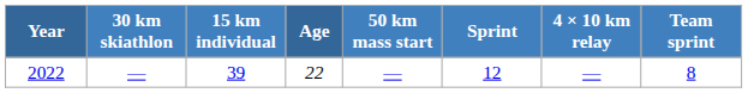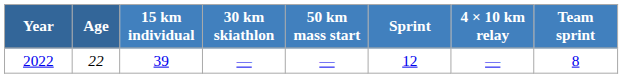 <table class="wikitable" style="font-size:95%; text-align:center; border:grey solid 1px; border-collapse:collapse; background:#ffffff;">
 <tr>
 <th style="background-color:#369; color:white; width:60px;"> Year </th>
+<th style="background-color:#369; color:white; width:40px;"> Age </th>
+<th style="background-color:#4180be; color:white; width:75px;"> 15 km <br> individual </th>
 <th style="background-color:#4180be; color:white; width:75px;"> 30 km <br> skiathlon </th>
-<th style="background-color:#4180be; color:white; width:75px;"> 15 km <br> individual </th>
-<th style="background-color:#369; color:white; width:40px;"> Age </th>
 <th style="background-color:#4180be; color:white; width:75px;"> 50 km <br> mass start </th>
 <th style="background-color:#4180be; color:white; width:75px;"> Sprint </th>
 <th style="background-color:#4180be; color:white; width:75px;"> 4 × 10 km <br> relay </th>
 <th style="background-color:#4180be; color:white; width:75px;"> Team <br> sprint </th>
 </tr>
 <tr>
 <td><a href='#'>2022</a></td>
+<td><em>22</em></td>
+<td><a href='#'>39</a></td>
 <td><a href='#'>—</a></td>
-<td><a href='#'>39</a></td>
-<td><em>22</em></td>
 <td><a href='#'>—</a></td>
 <td><a href='#'>12</a></td>
 <td><a href='#'>—</a></td>
 <td><a href='#'>8</a></td>
 </tr>
 </table>
